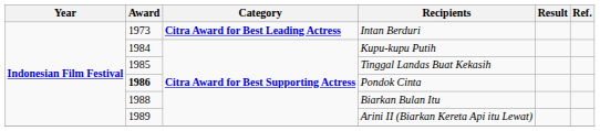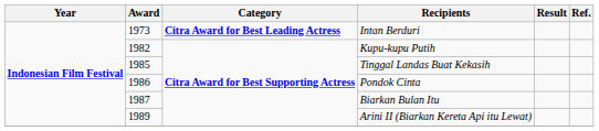 <table class="wikitable sortable">
 <tr>
 <th>Year</th>
 <th>Award</th>
 <th>Category</th>
 <th>Recipients</th>
 <th>Result</th>
 <th>Ref.</th>
 </tr>
 <tr>
 <td rowspan="6"><strong><a href='#'>Indonesian Film Festival</a></strong></td>
 <td>1973</td>
 <td><strong><a href='#'>Citra Award for Best Leading Actress</a></strong></td>
 <td><em>Intan Berduri</em></td>
 <td></td>
 <td></td>
 </tr>
 <tr>
-<td>1984</td>
+<td>1982</td>
 <td rowspan="5"><strong><a href='#'>Citra Award for Best Supporting Actress</a></strong></td>
 <td><em>Kupu-kupu Putih</em></td>
 <td></td>
 <td></td>
 </tr>
 <tr>
 <td>1985</td>
 <td><em>Tinggal Landas Buat Kekasih</em></td>
 <td></td>
 <td></td>
 </tr>
 <tr>
-<td><strong>1986</strong></td>
+<td>1986</td>
 <td><em>Pondok Cinta</em></td>
 <td></td>
 <td></td>
 </tr>
 <tr>
-<td>1988</td>
+<td>1987</td>
 <td><em>Biarkan Bulan Itu</em></td>
 <td></td>
 <td></td>
 </tr>
 <tr>
 <td>1989</td>
 <td><em>Arini II (Biarkan Kereta Api itu Lewat)</em></td>
 <td></td>
 <td></td>
 </tr>
 <tr>
 </tr>
 </table>
